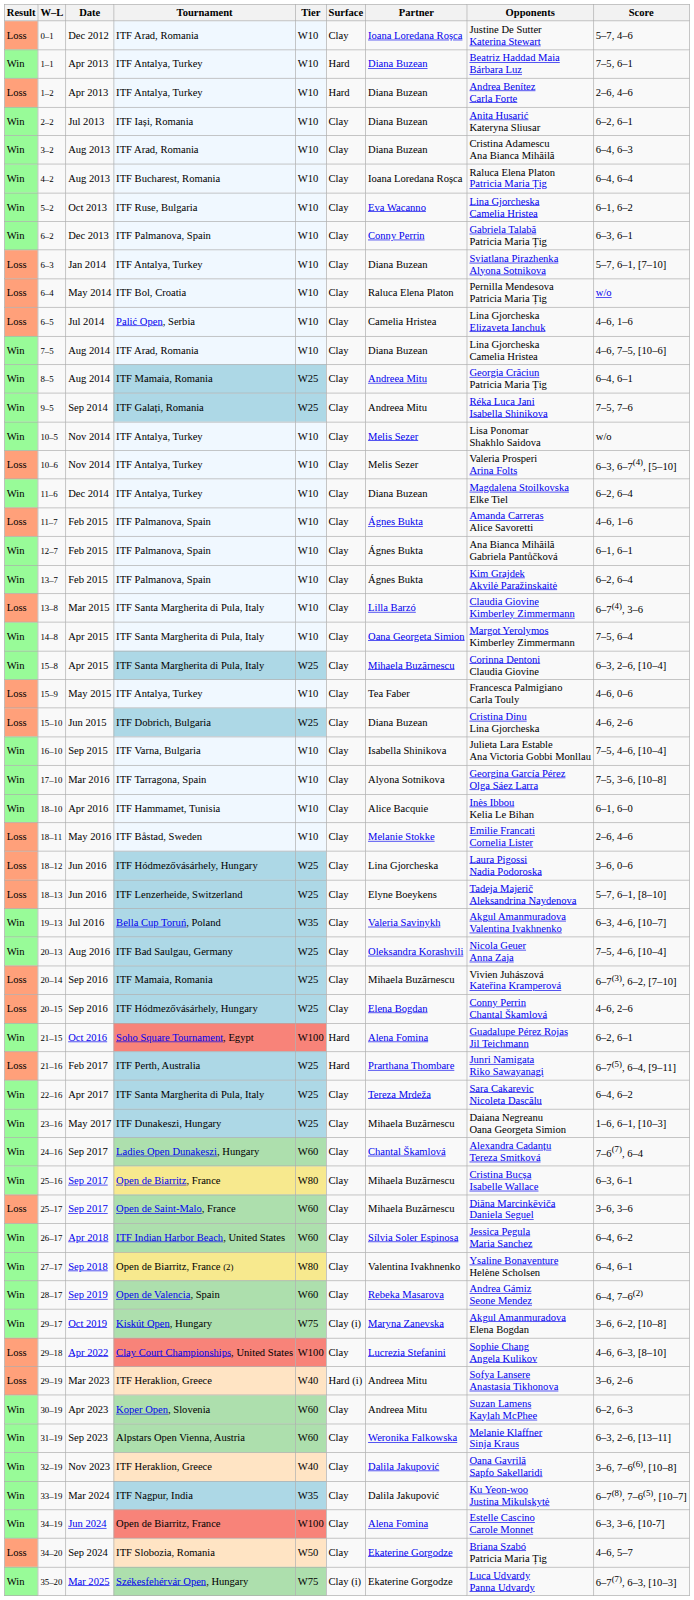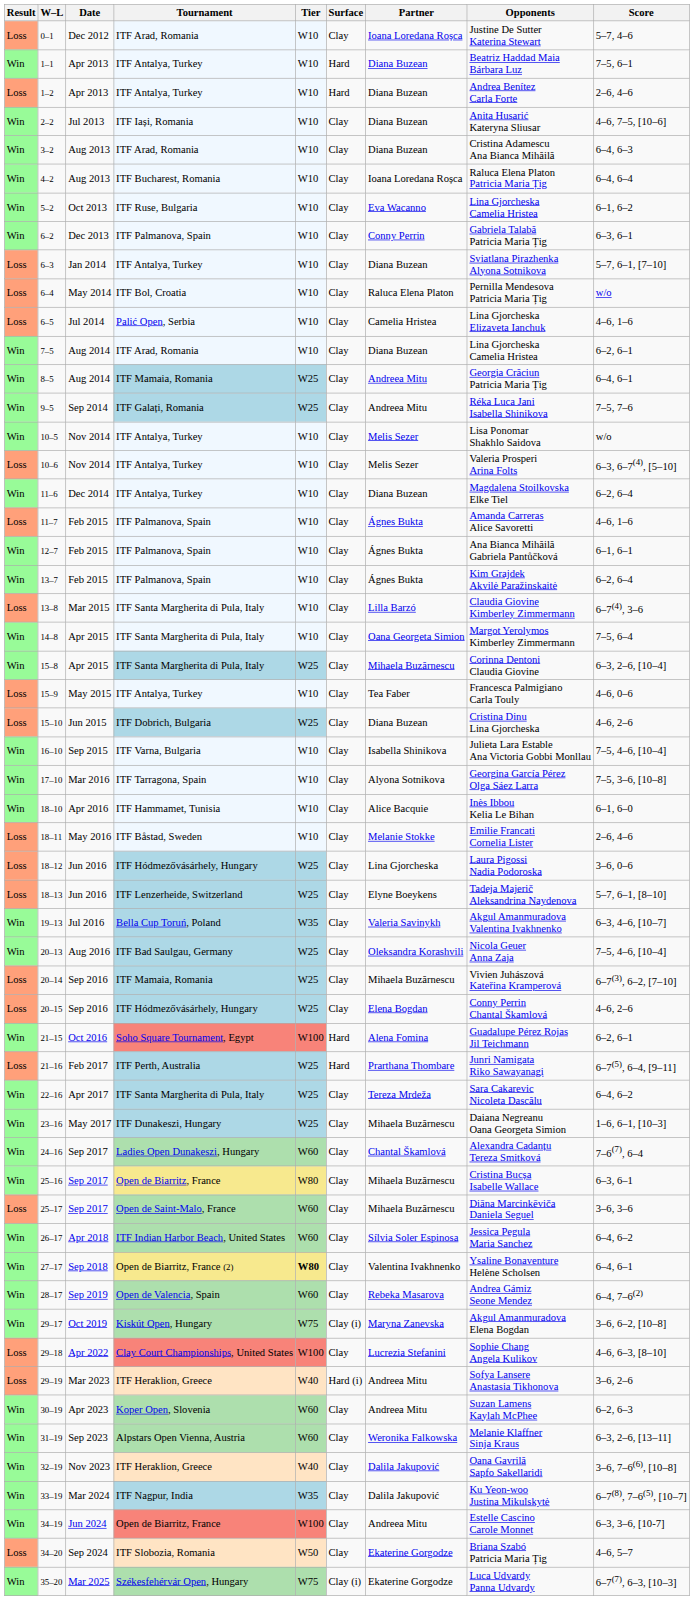 <table class="sortable wikitable">
 <tr>
 <th>Result</th>
 <th class="unsortable">W–L</th>
 <th>Date</th>
 <th>Tournament</th>
 <th>Tier</th>
 <th>Surface</th>
 <th>Partner</th>
 <th>Opponents</th>
 <th class="unsortable">Score</th>
 </tr>
 <tr>
 <td style="background:#ffa07a;">Loss</td>
 <td><small>0–1</small></td>
 <td>Dec 2012</td>
 <td style="background:#f0f8ff;">ITF Arad, Romania</td>
 <td style="background:#f0f8ff;">W10</td>
 <td>Clay</td>
 <td> <a href='#'>Ioana Loredana Roșca</a></td>
 <td> Justine De Sutter <br>  <a href='#'>Katerina Stewart</a></td>
 <td>5–7, 4–6</td>
 </tr>
 <tr>
 <td style="background:#98fb98;">Win</td>
 <td><small>1–1</small></td>
 <td>Apr 2013</td>
 <td style="background:#f0f8ff;">ITF Antalya, Turkey</td>
 <td style="background:#f0f8ff;">W10</td>
 <td>Hard</td>
 <td> <a href='#'>Diana Buzean</a></td>
 <td> <a href='#'>Beatriz Haddad Maia</a> <br>  <a href='#'>Bárbara Luz</a></td>
 <td>7–5, 6–1</td>
 </tr>
 <tr>
 <td style="background:#ffa07a;">Loss</td>
 <td><small>1–2</small></td>
 <td>Apr 2013</td>
 <td style="background:#f0f8ff;">ITF Antalya, Turkey</td>
 <td style="background:#f0f8ff;">W10</td>
 <td>Hard</td>
 <td> Diana Buzean</td>
 <td> <a href='#'>Andrea Benítez</a> <br>  <a href='#'>Carla Forte</a></td>
 <td>2–6, 4–6</td>
 </tr>
 <tr>
 <td style="background:#98fb98;">Win</td>
 <td><small>2–2</small></td>
 <td>Jul 2013</td>
 <td style="background:#f0f8ff;">ITF Iași, Romania</td>
 <td style="background:#f0f8ff;">W10</td>
 <td>Clay</td>
 <td> Diana Buzean</td>
 <td> <a href='#'>Anita Husarić</a> <br>  Kateryna Sliusar</td>
-<td>6–2, 6–1</td>
+<td>4–6, 7–5, [10–6]</td>
 </tr>
 <tr>
 <td style="background:#98fb98;">Win</td>
 <td><small>3–2</small></td>
 <td>Aug 2013</td>
 <td style="background:#f0f8ff;">ITF Arad, Romania</td>
 <td style="background:#f0f8ff;">W10</td>
 <td>Clay</td>
 <td> Diana Buzean</td>
 <td> Cristina Adamescu <br>  Ana Bianca Mihăilă</td>
 <td>6–4, 6–3</td>
 </tr>
 <tr>
 <td style="background:#98fb98;">Win</td>
 <td><small>4–2</small></td>
 <td>Aug 2013</td>
 <td style="background:#f0f8ff;">ITF Bucharest, Romania</td>
 <td style="background:#f0f8ff;">W10</td>
 <td>Clay</td>
 <td> Ioana Loredana Roșca</td>
 <td> Raluca Elena Platon <br>  <a href='#'>Patricia Maria Țig</a></td>
 <td>6–4, 6–4</td>
 </tr>
 <tr>
 <td style="background:#98fb98;">Win</td>
 <td><small>5–2</small></td>
 <td>Oct 2013</td>
 <td style="background:#f0f8ff;">ITF Ruse, Bulgaria</td>
 <td style="background:#f0f8ff;">W10</td>
 <td>Clay</td>
 <td> <a href='#'>Eva Wacanno</a></td>
 <td> <a href='#'>Lina Gjorcheska</a> <br>  <a href='#'>Camelia Hristea</a></td>
 <td>6–1, 6–2</td>
 </tr>
 <tr>
 <td style="background:#98fb98;">Win</td>
 <td><small>6–2</small></td>
 <td>Dec 2013</td>
 <td style="background:#f0f8ff;">ITF Palmanova, Spain</td>
 <td style="background:#f0f8ff;">W10</td>
 <td>Clay</td>
 <td> <a href='#'>Conny Perrin</a></td>
 <td> <a href='#'>Gabriela Talabă</a> <br>  Patricia Maria Țig</td>
 <td>6–3, 6–1</td>
 </tr>
 <tr>
 <td style="background:#ffa07a;">Loss</td>
 <td><small>6–3</small></td>
 <td>Jan 2014</td>
 <td style="background:#f0f8ff;">ITF Antalya, Turkey</td>
 <td style="background:#f0f8ff;">W10</td>
 <td>Clay</td>
 <td> Diana Buzean</td>
 <td> <a href='#'>Sviatlana Pirazhenka</a> <br>  <a href='#'>Alyona Sotnikova</a></td>
 <td>5–7, 6–1, [7–10]</td>
 </tr>
 <tr>
 <td style="background:#ffa07a;">Loss</td>
 <td><small>6–4</small></td>
 <td>May 2014</td>
 <td style="background:#f0f8ff;">ITF Bol, Croatia</td>
 <td style="background:#f0f8ff;">W10</td>
 <td>Clay</td>
 <td> Raluca Elena Platon</td>
 <td> Pernilla Mendesova <br>  Patricia Maria Țig</td>
 <td><a href='#'>w/o</a></td>
 </tr>
 <tr>
 <td style="background:#ffa07a;">Loss</td>
 <td><small>6–5</small></td>
 <td>Jul 2014</td>
 <td style="background:#f0f8ff;"><a href='#'>Palić Open</a>, Serbia</td>
 <td style="background:#f0f8ff;">W10</td>
 <td>Clay</td>
 <td> Camelia Hristea</td>
 <td> Lina Gjorcheska <br>  <a href='#'>Elizaveta Ianchuk</a></td>
 <td>4–6, 1–6</td>
 </tr>
 <tr>
 <td style="background:#98fb98;">Win</td>
 <td><small>7–5</small></td>
 <td>Aug 2014</td>
 <td style="background:#f0f8ff;">ITF Arad, Romania</td>
 <td style="background:#f0f8ff;">W10</td>
 <td>Clay</td>
 <td> Diana Buzean</td>
 <td> Lina Gjorcheska <br>  Camelia Hristea</td>
-<td>4–6, 7–5, [10–6]</td>
+<td>6–2, 6–1</td>
 </tr>
 <tr>
 <td style="background:#98fb98;">Win</td>
 <td><small>8–5</small></td>
 <td>Aug 2014</td>
 <td style="background:lightblue;">ITF Mamaia, Romania</td>
 <td style="background:lightblue;">W25</td>
 <td>Clay</td>
 <td> <a href='#'>Andreea Mitu</a></td>
 <td> <a href='#'>Georgia Crăciun</a> <br>  Patricia Maria Țig</td>
 <td>6–4, 6–1</td>
 </tr>
 <tr>
 <td style="background:#98fb98;">Win</td>
 <td><small>9–5</small></td>
 <td>Sep 2014</td>
 <td style="background:lightblue;">ITF Galați, Romania</td>
 <td style="background:lightblue;">W25</td>
 <td>Clay</td>
 <td> Andreea Mitu</td>
 <td> <a href='#'>Réka Luca Jani</a> <br>  <a href='#'>Isabella Shinikova</a></td>
 <td>7–5, 7–6</td>
 </tr>
 <tr>
 <td style="background:#98fb98;">Win</td>
 <td><small>10–5</small></td>
 <td>Nov 2014</td>
 <td style="background:#f0f8ff;">ITF Antalya, Turkey</td>
 <td style="background:#f0f8ff;">W10</td>
 <td>Clay</td>
 <td> <a href='#'>Melis Sezer</a></td>
 <td> Lisa Ponomar <br>  Shakhlo Saidova</td>
 <td>w/o</td>
 </tr>
 <tr>
 <td style="background:#ffa07a;">Loss</td>
 <td><small>10–6</small></td>
 <td>Nov 2014</td>
 <td style="background:#f0f8ff;">ITF Antalya, Turkey</td>
 <td style="background:#f0f8ff;">W10</td>
 <td>Clay</td>
 <td> Melis Sezer</td>
 <td> Valeria Prosperi <br>  <a href='#'>Arina Folts</a></td>
 <td>6–3, 6–7<sup>(4)</sup>, [5–10]</td>
 </tr>
 <tr>
 <td style="background:#98fb98;">Win</td>
 <td><small>11–6</small></td>
 <td>Dec 2014</td>
 <td style="background:#f0f8ff;">ITF Antalya, Turkey</td>
 <td style="background:#f0f8ff;">W10</td>
 <td>Clay</td>
 <td> Diana Buzean</td>
 <td> <a href='#'>Magdalena Stoilkovska</a> <br>  Elke Tiel</td>
 <td>6–2, 6–4</td>
 </tr>
 <tr>
 <td style="background:#ffa07a;">Loss</td>
 <td><small>11–7</small></td>
 <td>Feb 2015</td>
 <td style="background:#f0f8ff;">ITF Palmanova, Spain</td>
 <td style="background:#f0f8ff;">W10</td>
 <td>Clay</td>
 <td> <a href='#'>Ágnes Bukta</a></td>
 <td> <a href='#'>Amanda Carreras</a> <br>  Alice Savoretti</td>
 <td>4–6, 1–6</td>
 </tr>
 <tr>
 <td style="background:#98fb98;">Win</td>
 <td><small>12–7</small></td>
 <td>Feb 2015</td>
 <td style="background:#f0f8ff;">ITF Palmanova, Spain</td>
 <td style="background:#f0f8ff;">W10</td>
 <td>Clay</td>
 <td> Ágnes Bukta</td>
 <td> Ana Bianca Mihăilă <br>  Gabriela Pantůčková</td>
 <td>6–1, 6–1</td>
 </tr>
 <tr>
 <td style="background:#98fb98;">Win</td>
 <td><small>13–7</small></td>
 <td>Feb 2015</td>
 <td style="background:#f0f8ff;">ITF Palmanova, Spain</td>
 <td style="background:#f0f8ff;">W10</td>
 <td>Clay</td>
 <td> Ágnes Bukta</td>
 <td> <a href='#'>Kim Grajdek</a> <br>  <a href='#'>Akvilė Paražinskaitė</a></td>
 <td>6–2, 6–4</td>
 </tr>
 <tr>
 <td style="background:#ffa07a;">Loss</td>
 <td><small>13–8</small></td>
 <td>Mar 2015</td>
 <td style="background:#f0f8ff;">ITF Santa Margherita di Pula, Italy</td>
 <td style="background:#f0f8ff;">W10</td>
 <td>Clay</td>
 <td> <a href='#'>Lilla Barzó</a></td>
 <td> <a href='#'>Claudia Giovine</a> <br>  <a href='#'>Kimberley Zimmermann</a></td>
 <td>6–7<sup>(4)</sup>, 3–6</td>
 </tr>
 <tr>
 <td style="background:#98fb98;">Win</td>
 <td><small>14–8</small></td>
 <td>Apr 2015</td>
 <td style="background:#f0f8ff;">ITF Santa Margherita di Pula, Italy</td>
 <td style="background:#f0f8ff;">W10</td>
 <td>Clay</td>
 <td> <a href='#'>Oana Georgeta Simion</a></td>
 <td> <a href='#'>Margot Yerolymos</a> <br>  Kimberley Zimmermann</td>
 <td>7–5, 6–4</td>
 </tr>
 <tr>
 <td style="background:#98fb98;">Win</td>
 <td><small>15–8</small></td>
 <td>Apr 2015</td>
 <td style="background:lightblue;">ITF Santa Margherita di Pula, Italy</td>
 <td style="background:lightblue;">W25</td>
 <td>Clay</td>
 <td> <a href='#'>Mihaela Buzărnescu</a></td>
 <td> <a href='#'>Corinna Dentoni</a> <br>  Claudia Giovine</td>
 <td>6–3, 2–6, [10–4]</td>
 </tr>
 <tr>
 <td style="background:#ffa07a;">Loss</td>
 <td><small>15–9</small></td>
 <td>May 2015</td>
 <td style="background:#f0f8ff;">ITF Antalya, Turkey</td>
 <td style="background:#f0f8ff;">W10</td>
 <td>Clay</td>
 <td> Tea Faber</td>
 <td> Francesca Palmigiano <br>  Carla Touly</td>
 <td>4–6, 0–6</td>
 </tr>
 <tr>
 <td style="background:#ffa07a;">Loss</td>
 <td><small>15–10</small></td>
 <td>Jun 2015</td>
 <td style="background:lightblue;">ITF Dobrich, Bulgaria</td>
 <td style="background:lightblue;">W25</td>
 <td>Clay</td>
 <td> Diana Buzean</td>
 <td> <a href='#'>Cristina Dinu</a> <br>  Lina Gjorcheska</td>
 <td>4–6, 2–6</td>
 </tr>
 <tr>
 <td style="background:#98fb98;">Win</td>
 <td><small>16–10</small></td>
 <td>Sep 2015</td>
 <td style="background:#f0f8ff;">ITF Varna, Bulgaria</td>
 <td style="background:#f0f8ff;">W10</td>
 <td>Clay</td>
 <td> Isabella Shinikova</td>
 <td> Julieta Lara Estable <br>  Ana Victoria Gobbi Monllau</td>
 <td>7–5, 4–6, [10–4]</td>
 </tr>
 <tr>
 <td style="background:#98fb98;">Win</td>
 <td><small>17–10</small></td>
 <td>Mar 2016</td>
 <td style="background:#f0f8ff;">ITF Tarragona, Spain</td>
 <td style="background:#f0f8ff;">W10</td>
 <td>Clay</td>
 <td> Alyona Sotnikova</td>
 <td> <a href='#'>Georgina García Pérez</a> <br>  <a href='#'>Olga Sáez Larra</a></td>
 <td>7–5, 3–6, [10–8]</td>
 </tr>
 <tr>
 <td style="background:#98fb98;">Win</td>
 <td><small>18–10</small></td>
 <td>Apr 2016</td>
 <td style="background:#f0f8ff;">ITF Hammamet, Tunisia</td>
 <td style="background:#f0f8ff;">W10</td>
 <td>Clay</td>
 <td> Alice Bacquie</td>
 <td> <a href='#'>Inès Ibbou</a> <br>  Kelia Le Bihan</td>
 <td>6–1, 6–0</td>
 </tr>
 <tr>
 <td style="background:#ffa07a;">Loss</td>
 <td><small>18–11</small></td>
 <td>May 2016</td>
 <td style="background:#f0f8ff;">ITF Båstad, Sweden</td>
 <td style="background:#f0f8ff;">W10</td>
 <td>Clay</td>
 <td> <a href='#'>Melanie Stokke</a></td>
 <td> <a href='#'>Emilie Francati</a> <br>  <a href='#'>Cornelia Lister</a></td>
 <td>2–6, 4–6</td>
 </tr>
 <tr>
 <td style="background:#ffa07a;">Loss</td>
 <td><small>18–12</small></td>
 <td>Jun 2016</td>
 <td style="background:lightblue;">ITF Hódmezővásárhely, Hungary</td>
 <td style="background:lightblue;">W25</td>
 <td>Clay</td>
 <td> Lina Gjorcheska</td>
 <td> <a href='#'>Laura Pigossi</a> <br>  <a href='#'>Nadia Podoroska</a></td>
 <td>3–6, 0–6</td>
 </tr>
 <tr>
 <td style="background:#ffa07a;">Loss</td>
 <td><small>18–13</small></td>
 <td>Jun 2016</td>
 <td style="background:lightblue;">ITF Lenzerheide, Switzerland</td>
 <td style="background:lightblue;">W25</td>
 <td>Clay</td>
 <td> Elyne Boeykens</td>
 <td> <a href='#'>Tadeja Majerič</a> <br>  <a href='#'>Aleksandrina Naydenova</a></td>
 <td>5–7, 6–1, [8–10]</td>
 </tr>
 <tr>
 <td style="background:#98fb98;">Win</td>
 <td><small>19–13</small></td>
 <td>Jul 2016</td>
 <td style="background:lightblue;"><a href='#'>Bella Cup Toruń</a>, Poland</td>
 <td style="background:lightblue;">W35</td>
 <td>Clay</td>
 <td> <a href='#'>Valeria Savinykh</a></td>
 <td> <a href='#'>Akgul Amanmuradova</a> <br>  <a href='#'>Valentina Ivakhnenko</a></td>
 <td>6–3, 4–6, [10–7]</td>
 </tr>
 <tr>
 <td style="background:#98fb98;">Win</td>
 <td><small>20–13</small></td>
 <td>Aug 2016</td>
 <td style="background:lightblue;">ITF Bad Saulgau, Germany</td>
 <td style="background:lightblue;">W25</td>
 <td>Clay</td>
 <td> <a href='#'>Oleksandra Korashvili</a></td>
 <td> <a href='#'>Nicola Geuer</a> <br>  <a href='#'>Anna Zaja</a></td>
 <td>7–5, 4–6, [10–4]</td>
 </tr>
 <tr>
 <td style="background:#ffa07a;">Loss</td>
 <td><small>20–14</small></td>
 <td>Sep 2016</td>
 <td style="background:lightblue;">ITF Mamaia, Romania</td>
 <td style="background:lightblue;">W25</td>
 <td>Clay</td>
 <td> Mihaela Buzărnescu</td>
 <td> Vivien Juhászová <br>  <a href='#'>Kateřina Kramperová</a></td>
 <td>6–7<sup>(3)</sup>, 6–2, [7–10]</td>
 </tr>
 <tr>
 <td style="background:#ffa07a;">Loss</td>
 <td><small>20–15</small></td>
 <td>Sep 2016</td>
 <td style="background:lightblue;">ITF Hódmezővásárhely, Hungary </td>
 <td style="background:lightblue;">W25</td>
 <td>Clay</td>
 <td> <a href='#'>Elena Bogdan</a></td>
 <td> <a href='#'>Conny Perrin</a> <br>  <a href='#'>Chantal Škamlová</a></td>
 <td>4–6, 2–6</td>
 </tr>
 <tr>
 <td style="background:#98fb98;">Win</td>
 <td><small>21–15</small></td>
 <td><a href='#'>Oct 2016</a></td>
 <td style="background:#f88379;"><a href='#'>Soho Square Tournament</a>, Egypt</td>
 <td style="background:#f88379;">W100</td>
 <td>Hard</td>
 <td> <a href='#'>Alena Fomina</a></td>
 <td> <a href='#'>Guadalupe Pérez Rojas</a> <br>  <a href='#'>Jil Teichmann</a></td>
 <td>6–2, 6–1</td>
 </tr>
 <tr>
 <td style="background:#ffa07a;">Loss</td>
 <td><small>21–16</small></td>
 <td>Feb 2017</td>
 <td style="background:lightblue;">ITF Perth, Australia</td>
 <td style="background:lightblue;">W25</td>
 <td>Hard</td>
 <td> <a href='#'>Prarthana Thombare</a></td>
 <td> <a href='#'>Junri Namigata</a> <br>  <a href='#'>Riko Sawayanagi</a></td>
 <td>6–7<sup>(5)</sup>, 6–4, [9–11]</td>
 </tr>
 <tr>
 <td style="background:#98fb98;">Win</td>
 <td><small>22–16</small></td>
 <td>Apr 2017</td>
 <td style="background:lightblue;">ITF Santa Margherita di Pula, Italy</td>
 <td style="background:lightblue;">W25</td>
 <td>Clay</td>
 <td> <a href='#'>Tereza Mrdeža</a></td>
 <td> <a href='#'>Sara Cakarevic</a> <br>  <a href='#'>Nicoleta Dascălu</a></td>
 <td>6–4, 6–2</td>
 </tr>
 <tr>
 <td style="background:#98fb98;">Win</td>
 <td><small>23–16</small></td>
 <td>May 2017</td>
 <td style="background:lightblue;">ITF Dunakeszi, Hungary </td>
 <td style="background:lightblue;">W25</td>
 <td>Clay</td>
 <td> Mihaela Buzărnescu</td>
 <td> Daiana Negreanu <br>  Oana Georgeta Simion</td>
 <td>1–6, 6–1, [10–3]</td>
 </tr>
 <tr>
 <td style="background:#98fb98;">Win</td>
 <td><small>24–16</small></td>
 <td>Sep 2017</td>
 <td style="background:#addfad;"><a href='#'>Ladies Open Dunakeszi</a>, Hungary</td>
 <td style="background:#addfad;">W60</td>
 <td>Clay</td>
 <td> <a href='#'>Chantal Škamlová</a></td>
 <td> <a href='#'>Alexandra Cadanțu</a> <br>  <a href='#'>Tereza Smitková</a></td>
 <td>7–6<sup>(7)</sup>, 6–4</td>
 </tr>
 <tr>
 <td style="background:#98fb98;">Win</td>
 <td><small>25–16</small></td>
 <td><a href='#'>Sep 2017</a></td>
 <td style="background:#f7e98e;"><a href='#'>Open de Biarritz</a>, France</td>
 <td style="background:#f7e98e;">W80</td>
 <td>Clay</td>
 <td> Mihaela Buzărnescu</td>
 <td> <a href='#'>Cristina Bucșa</a> <br>  <a href='#'>Isabelle Wallace</a></td>
 <td>6–3, 6–1</td>
 </tr>
 <tr>
 <td style="background:#ffa07a;">Loss</td>
 <td><small>25–17</small></td>
 <td><a href='#'>Sep 2017</a></td>
 <td style="background:#addfad;"><a href='#'>Open de Saint-Malo</a>, France</td>
 <td style="background:#addfad;">W60</td>
 <td>Clay</td>
 <td> Mihaela Buzărnescu</td>
 <td> <a href='#'>Diāna Marcinkēviča</a> <br>  <a href='#'>Daniela Seguel</a></td>
 <td>3–6, 3–6</td>
 </tr>
 <tr>
 <td style="background:#98fb98;">Win</td>
 <td><small>26–17</small></td>
 <td><a href='#'>Apr 2018</a></td>
 <td style="background:#addfad;"><a href='#'>ITF Indian Harbor Beach</a>, United States</td>
 <td style="background:#addfad;">W60</td>
 <td>Clay</td>
 <td> <a href='#'>Sílvia Soler Espinosa</a></td>
 <td> <a href='#'>Jessica Pegula</a> <br>  <a href='#'>Maria Sanchez</a></td>
 <td>6–4, 6–2</td>
 </tr>
 <tr>
 <td style="background:#98fb98;">Win</td>
 <td><small>27–17</small></td>
 <td><a href='#'>Sep 2018</a></td>
 <td style="background:#f7e98e;">Open de Biarritz, France <small>(2)</small></td>
-<td style="background:#f7e98e;">W80</td>
+<td style="background:#f7e98e;"><strong>W80</strong></td>
 <td>Clay</td>
 <td> Valentina Ivakhnenko</td>
 <td> <a href='#'>Ysaline Bonaventure</a> <br>  Helène Scholsen</td>
 <td>6–4, 6–1</td>
 </tr>
 <tr>
 <td bgcolor=98FB98>Win</td>
 <td><small>28–17</small></td>
 <td><a href='#'>Sep 2019</a></td>
 <td style="background:#addfad;"><a href='#'>Open de Valencia</a>, Spain</td>
 <td style="background:#addfad;">W60</td>
 <td>Clay</td>
 <td> <a href='#'>Rebeka Masarova</a></td>
 <td> <a href='#'>Andrea Gámiz</a> <br>  <a href='#'>Seone Mendez</a></td>
 <td>6–4, 7–6<sup>(2)</sup></td>
 </tr>
 <tr>
 <td bgcolor=98FB98>Win</td>
 <td><small>29–17</small></td>
 <td><a href='#'>Oct 2019</a></td>
 <td style="background:#addfad;"><a href='#'>Kiskút Open</a>, Hungary</td>
 <td style="background:#addfad;">W75</td>
 <td>Clay (i)</td>
 <td> <a href='#'>Maryna Zanevska</a></td>
 <td> <a href='#'>Akgul Amanmuradova</a> <br>  Elena Bogdan</td>
 <td>3–6, 6–2, [10–8]</td>
 </tr>
 <tr>
 <td bgcolor=ffa07a>Loss</td>
 <td><small>29–18</small></td>
 <td><a href='#'>Apr 2022</a></td>
 <td style="background:#f88379;"><a href='#'>Clay Court Championships</a>, United States</td>
 <td style="background:#f88379;">W100</td>
 <td>Clay</td>
 <td> <a href='#'>Lucrezia Stefanini</a></td>
 <td> <a href='#'>Sophie Chang</a> <br>  <a href='#'>Angela Kulikov</a></td>
 <td>4–6, 6–3, [8–10]</td>
 </tr>
 <tr>
 <td bgcolor=ffa07a>Loss</td>
 <td><small>29–19</small></td>
 <td>Mar 2023</td>
 <td style="background:#ffe4c4;">ITF Heraklion, Greece</td>
 <td style="background:#ffe4c4;">W40</td>
 <td>Hard (i)</td>
 <td> Andreea Mitu</td>
 <td> <a href='#'>Sofya Lansere</a> <br>  <a href='#'>Anastasia Tikhonova</a></td>
 <td>3–6, 2–6</td>
 </tr>
 <tr>
 <td bgcolor=98FB98>Win</td>
 <td><small>30–19</small></td>
 <td>Apr 2023</td>
 <td style="background:#addfad;"><a href='#'>Koper Open</a>, Slovenia</td>
 <td style="background:#addfad;">W60</td>
 <td>Clay</td>
 <td> Andreea Mitu</td>
 <td> <a href='#'>Suzan Lamens</a> <br>  <a href='#'>Kaylah McPhee</a></td>
 <td>6–2, 6–3</td>
 </tr>
 <tr>
 <td bgcolor=98FB98>Win</td>
 <td><small>31–19</small></td>
 <td>Sep 2023</td>
 <td style="background:#addfad;">Alpstars Open Vienna, Austria</td>
 <td style="background:#addfad;">W60</td>
 <td>Clay</td>
 <td> <a href='#'>Weronika Falkowska</a></td>
 <td> <a href='#'>Melanie Klaffner</a> <br>  <a href='#'>Sinja Kraus</a></td>
 <td>6–3, 2–6, [13–11]</td>
 </tr>
 <tr>
 <td style="background:#98fb98;">Win</td>
 <td><small>32–19</small></td>
 <td>Nov 2023</td>
 <td style="background:#ffe4c4;">ITF Heraklion, Greece</td>
 <td style="background:#ffe4c4;">W40</td>
 <td>Clay</td>
 <td> <a href='#'>Dalila Jakupović</a></td>
 <td> <a href='#'>Oana Gavrilă</a> <br>  <a href='#'>Sapfo Sakellaridi</a></td>
 <td>3–6, 7–6<sup>(6)</sup>, [10–8]</td>
 </tr>
 <tr>
 <td style="background:#98fb98;">Win</td>
 <td><small>33–19</small></td>
 <td>Mar 2024</td>
 <td style="background:lightblue;">ITF Nagpur, India</td>
 <td style="background:lightblue;">W35</td>
 <td>Clay</td>
 <td> Dalila Jakupović</td>
 <td> <a href='#'>Ku Yeon-woo</a> <br>  <a href='#'>Justina Mikulskytė</a></td>
 <td>6–7<sup>(8)</sup>, 7–6<sup>(5)</sup>, [10–7]</td>
 </tr>
 <tr>
 <td style="background:#98fb98;">Win</td>
 <td><small>34–19</small></td>
 <td><a href='#'>Jun 2024</a></td>
 <td style="background:#f88379;">Open de Biarritz, France</td>
 <td style="background:#f88379;">W100</td>
 <td>Clay</td>
-<td> <a href='#'>Alena Fomina</a></td>
+<td> Andreea Mitu</td>
 <td> <a href='#'>Estelle Cascino</a> <br>  <a href='#'>Carole Monnet</a></td>
 <td>6–3, 3–6, [10-7]</td>
 </tr>
 <tr>
 <td style="background:#ffa07a;">Loss</td>
 <td><small>34–20</small></td>
 <td>Sep 2024</td>
 <td style="background:#ffe4c4;">ITF Slobozia, Romania</td>
 <td style="background:#ffe4c4;">W50</td>
 <td>Clay</td>
 <td> <a href='#'>Ekaterine Gorgodze</a></td>
 <td> <a href='#'>Briana Szabó</a> <br>  Patricia Maria Țig</td>
 <td>4–6, 5–7</td>
 </tr>
 <tr>
 <td bgcolor=98FB98>Win</td>
 <td><small>35–20</small></td>
 <td><a href='#'>Mar 2025</a></td>
 <td style="background:#addfad;"><a href='#'>Székesfehérvár Open</a>, Hungary</td>
 <td style="background:#addfad;">W75</td>
 <td>Clay (i)</td>
 <td> Ekaterine Gorgodze</td>
 <td> <a href='#'>Luca Udvardy</a> <br>  <a href='#'>Panna Udvardy</a></td>
 <td>6–7<sup>(7)</sup>, 6–3, [10–3]</td>
 </tr>
 </table>
